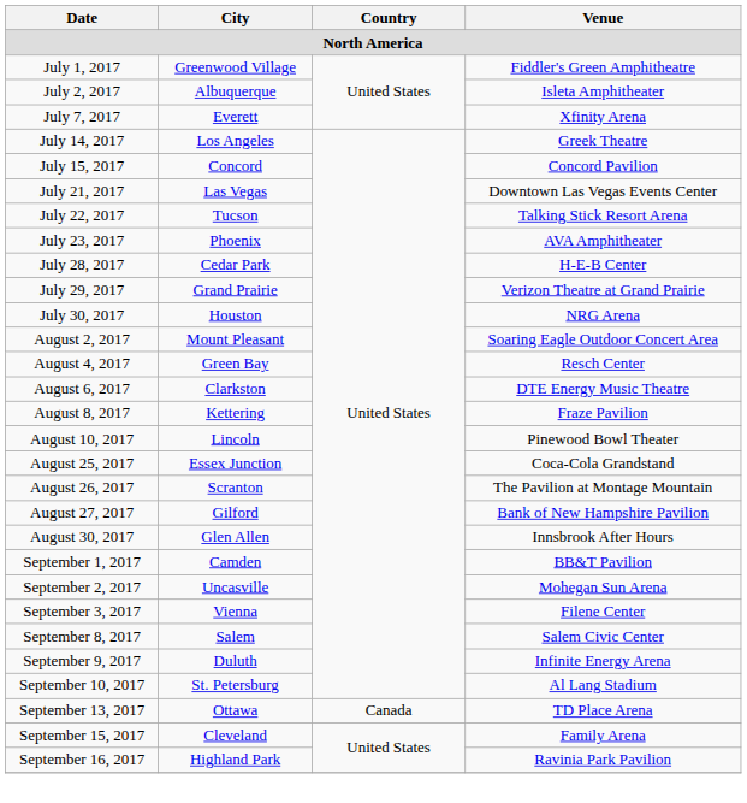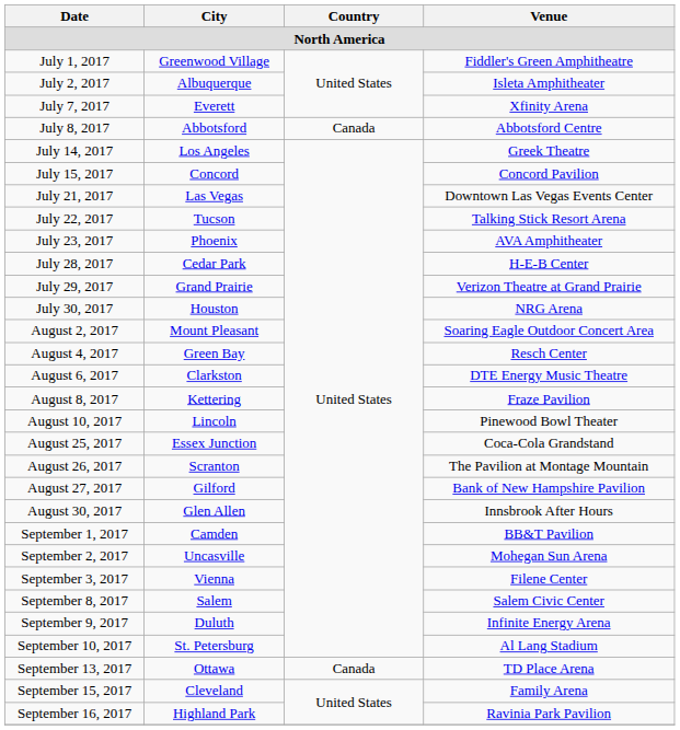 <table class="wikitable" style="text-align:center;">
 <tr>
 <th width="150">Date</th>
 <th width="150">City</th>
 <th width="150">Country</th>
 <th width="275">Venue</th>
 </tr>
 <tr bgcolor="#DDDDDD">
 <td colspan=4><strong>North America</strong></td>
 </tr>
 <tr>
 <td>July 1, 2017</td>
 <td><a href='#'>Greenwood Village</a></td>
 <td rowspan="3">United States</td>
 <td><a href='#'>Fiddler's Green Amphitheatre</a></td>
 </tr>
 <tr>
 <td>July 2, 2017</td>
 <td><a href='#'>Albuquerque</a></td>
 <td><a href='#'>Isleta Amphitheater</a></td>
 </tr>
 <tr>
 <td>July 7, 2017</td>
 <td><a href='#'>Everett</a></td>
 <td><a href='#'>Xfinity Arena</a></td>
+</tr>
+<tr>
+<td>July 8, 2017</td>
+<td><a href='#'>Abbotsford</a></td>
+<td>Canada</td>
+<td><a href='#'>Abbotsford Centre</a></td>
 </tr>
 <tr>
 <td>July 14, 2017</td>
 <td><a href='#'>Los Angeles</a></td>
 <td rowspan="23">United States</td>
 <td><a href='#'>Greek Theatre</a></td>
 </tr>
 <tr>
 <td>July 15, 2017</td>
 <td><a href='#'>Concord</a></td>
 <td><a href='#'>Concord Pavilion</a></td>
 </tr>
 <tr>
 <td>July 21, 2017</td>
 <td><a href='#'>Las Vegas</a></td>
 <td>Downtown Las Vegas Events Center</td>
 </tr>
 <tr>
 <td>July 22, 2017</td>
 <td><a href='#'>Tucson</a></td>
 <td><a href='#'>Talking Stick Resort Arena</a></td>
 </tr>
 <tr>
 <td>July 23, 2017</td>
 <td><a href='#'>Phoenix</a></td>
 <td><a href='#'>AVA Amphitheater</a></td>
 </tr>
 <tr>
 <td>July 28, 2017</td>
 <td><a href='#'>Cedar Park</a></td>
 <td><a href='#'>H-E-B Center</a></td>
 </tr>
 <tr>
 <td>July 29, 2017</td>
 <td><a href='#'>Grand Prairie</a></td>
 <td><a href='#'>Verizon Theatre at Grand Prairie</a></td>
 </tr>
 <tr>
 <td>July 30, 2017</td>
 <td><a href='#'>Houston</a></td>
 <td><a href='#'>NRG Arena</a></td>
 </tr>
 <tr>
 <td>August 2, 2017</td>
 <td><a href='#'>Mount Pleasant</a></td>
 <td><a href='#'>Soaring Eagle Outdoor Concert Area</a></td>
 </tr>
 <tr>
 <td>August 4, 2017</td>
 <td><a href='#'>Green Bay</a></td>
 <td><a href='#'>Resch Center</a></td>
 </tr>
 <tr>
 <td>August 6, 2017</td>
 <td><a href='#'>Clarkston</a></td>
 <td><a href='#'>DTE Energy Music Theatre</a></td>
 </tr>
 <tr>
 <td>August 8, 2017</td>
 <td><a href='#'>Kettering</a></td>
 <td><a href='#'>Fraze Pavilion</a></td>
 </tr>
 <tr>
 <td>August 10, 2017</td>
 <td><a href='#'>Lincoln</a></td>
 <td>Pinewood Bowl Theater</td>
 </tr>
 <tr>
 <td>August 25, 2017</td>
 <td><a href='#'>Essex Junction</a></td>
 <td>Coca-Cola Grandstand</td>
 </tr>
 <tr>
 <td>August 26, 2017</td>
 <td><a href='#'>Scranton</a></td>
 <td>The Pavilion at Montage Mountain</td>
 </tr>
 <tr>
 <td>August 27, 2017</td>
 <td><a href='#'>Gilford</a></td>
 <td><a href='#'>Bank of New Hampshire Pavilion</a></td>
 </tr>
 <tr>
 <td>August 30, 2017</td>
 <td><a href='#'>Glen Allen</a></td>
 <td>Innsbrook After Hours</td>
 </tr>
 <tr>
 <td>September 1, 2017</td>
 <td><a href='#'>Camden</a></td>
 <td><a href='#'>BB&T Pavilion</a></td>
 </tr>
 <tr>
 <td>September 2, 2017</td>
 <td><a href='#'>Uncasville</a></td>
 <td><a href='#'>Mohegan Sun Arena</a></td>
 </tr>
 <tr>
 <td>September 3, 2017</td>
 <td><a href='#'>Vienna</a></td>
 <td><a href='#'>Filene Center</a></td>
 </tr>
 <tr>
 <td>September 8, 2017</td>
 <td><a href='#'>Salem</a></td>
 <td><a href='#'>Salem Civic Center</a></td>
 </tr>
 <tr>
 <td>September 9, 2017</td>
 <td><a href='#'>Duluth</a></td>
 <td><a href='#'>Infinite Energy Arena</a></td>
 </tr>
 <tr>
 <td>September 10, 2017</td>
 <td><a href='#'>St. Petersburg</a></td>
 <td><a href='#'>Al Lang Stadium</a></td>
 </tr>
 <tr>
 <td>September 13, 2017</td>
 <td><a href='#'>Ottawa</a></td>
 <td>Canada</td>
 <td><a href='#'>TD Place Arena</a></td>
 </tr>
 <tr>
 <td>September 15, 2017</td>
 <td><a href='#'>Cleveland</a></td>
 <td rowspan="2">United States</td>
 <td><a href='#'>Family Arena</a></td>
 </tr>
 <tr>
 <td>September 16, 2017</td>
 <td><a href='#'>Highland Park</a></td>
 <td><a href='#'>Ravinia Park Pavilion</a></td>
 </tr>
 <tr>
 </tr>
 </table>
